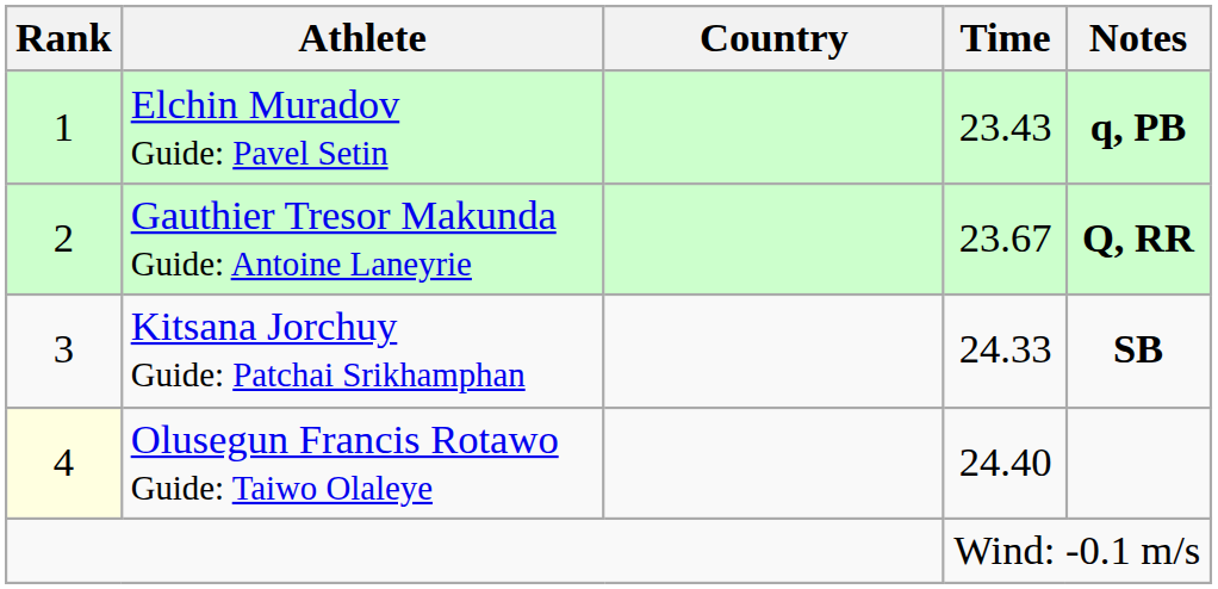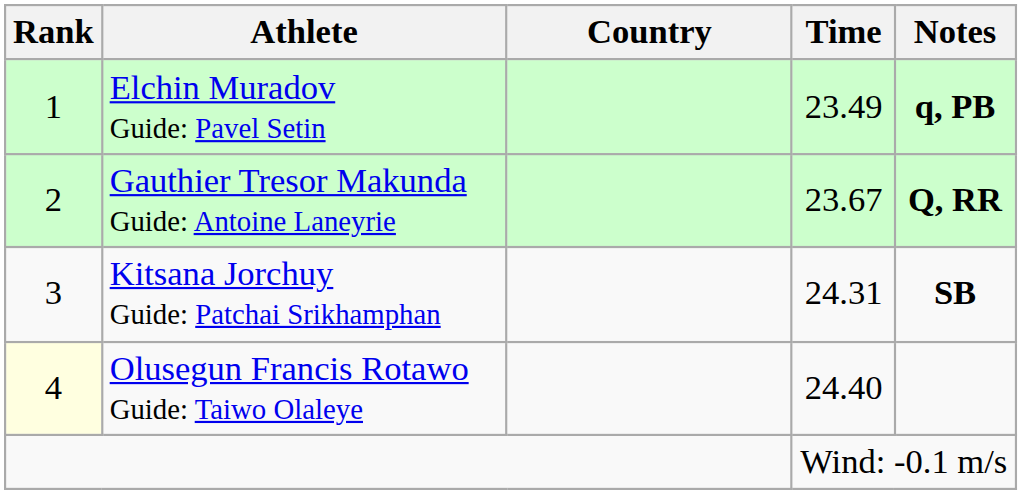 <table class="wikitable sortable" style="text-align:center">
 <tr>
 <th>Rank</th>
 <th style="width:180px">Athlete</th>
 <th style="width:125px">Country</th>
 <th>Time</th>
 <th>Notes</th>
 </tr>
 <tr style="background:#cfc;">
 <td>1</td>
 <td style="text-align:left;"><a href='#'>Elchin Muradov</a><br><small>Guide: <a href='#'>Pavel Setin</a></small></td>
 <td style="text-align:left;"></td>
-<td>23.43</td>
+<td>23.49</td>
 <td><strong>q, PB</strong></td>
 </tr>
 <tr style="background:#cfc;">
 <td>2</td>
 <td style="text-align:left;"><a href='#'>Gauthier Tresor Makunda</a><br><small>Guide: <a href='#'>Antoine Laneyrie</a></small></td>
 <td style="text-align:left;"></td>
 <td>23.67</td>
 <td><strong>Q, RR</strong></td>
 </tr>
 <tr>
 <td>3</td>
 <td style="text-align:left;"><a href='#'>Kitsana Jorchuy</a><br><small>Guide: <a href='#'>Patchai Srikhamphan</a></small></td>
 <td style="text-align:left;"></td>
-<td>24.33</td>
+<td>24.31</td>
 <td><strong>SB</strong></td>
 </tr>
 <tr>
 <td style="background: lightyellow;">4</td>
 <td style="text-align:left;"><a href='#'>Olusegun Francis Rotawo</a><br><small>Guide: <a href='#'>Taiwo Olaleye</a></small></td>
 <td style="text-align:left;"></td>
 <td>24.40</td>
 <td></td>
 </tr>
 <tr class="sortbottom">
 <td colspan="3"></td>
 <td colspan="2">Wind: -0.1 m/s</td>
 </tr>
 </table>
